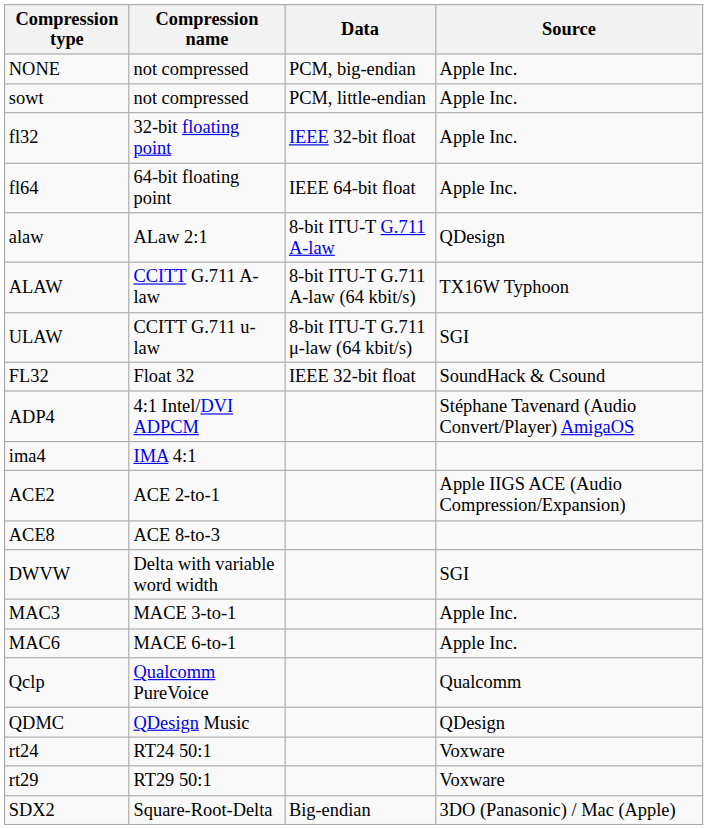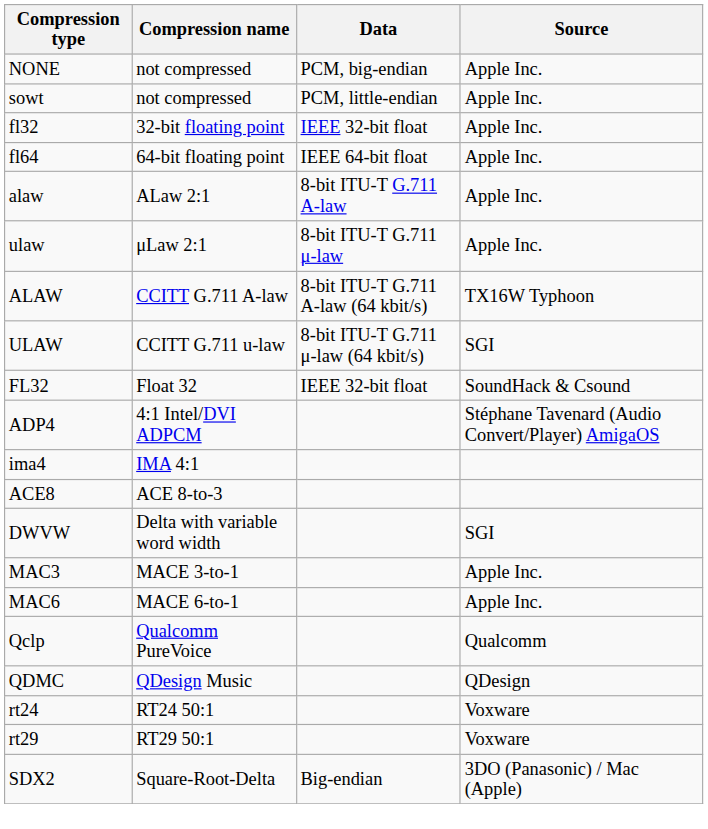 <table class="wikitable sortable">
 <tr>
 <th>Compression type</th>
 <th>Compression name</th>
 <th>Data</th>
 <th>Source</th>
 </tr>
 <tr>
 <td>NONE</td>
 <td>not compressed</td>
 <td>PCM, big-endian</td>
 <td>Apple Inc.</td>
 </tr>
 <tr>
 <td>sowt</td>
 <td>not compressed</td>
 <td>PCM, little-endian</td>
 <td>Apple Inc.</td>
 </tr>
 <tr>
 <td>fl32</td>
 <td>32-bit <a href='#'>floating point</a></td>
 <td><a href='#'>IEEE</a> 32-bit float</td>
 <td>Apple Inc.</td>
 </tr>
 <tr>
 <td>fl64</td>
 <td>64-bit floating point</td>
 <td>IEEE 64-bit float</td>
 <td>Apple Inc.</td>
 </tr>
 <tr>
 <td>alaw</td>
 <td>ALaw 2:1</td>
 <td>8-bit ITU-T <a href='#'>G.711</a> <a href='#'>A-law</a></td>
-<td>QDesign</td>
+<td>Apple Inc.</td>
+</tr>
+<tr>
+<td>ulaw</td>
+<td>μLaw 2:1</td>
+<td>8-bit ITU-T G.711 <a href='#'>μ-law</a></td>
+<td>Apple Inc.</td>
 </tr>
 <tr>
 <td>ALAW</td>
 <td><a href='#'>CCITT</a> G.711 A-law</td>
 <td>8-bit ITU-T G.711 A-law (64 kbit/s)</td>
 <td>TX16W Typhoon</td>
 </tr>
 <tr>
 <td>ULAW</td>
 <td>CCITT G.711 u-law</td>
 <td>8-bit ITU-T G.711 μ-law (64 kbit/s)</td>
 <td>SGI</td>
 </tr>
 <tr>
 <td>FL32</td>
 <td>Float 32</td>
 <td>IEEE 32-bit float</td>
 <td>SoundHack & Csound</td>
 </tr>
 <tr>
 <td>ADP4</td>
 <td>4:1 Intel/<a href='#'>DVI</a> <a href='#'>ADPCM</a></td>
 <td></td>
 <td>Stéphane Tavenard (Audio Convert/Player) <a href='#'>AmigaOS</a></td>
 </tr>
 <tr>
 <td>ima4</td>
 <td><a href='#'>IMA</a> 4:1</td>
 <td></td>
 <td></td>
-</tr>
-<tr>
-<td>ACE2</td>
-<td>ACE 2-to-1</td>
-<td></td>
-<td>Apple IIGS ACE (Audio Compression/Expansion)</td>
 </tr>
 <tr>
 <td>ACE8</td>
 <td>ACE 8-to-3</td>
 <td></td>
 <td></td>
 </tr>
 <tr>
 <td>DWVW</td>
 <td>Delta with variable word width</td>
 <td></td>
 <td>SGI</td>
 </tr>
 <tr>
 <td>MAC3</td>
 <td>MACE 3-to-1</td>
 <td></td>
 <td>Apple Inc.</td>
 </tr>
 <tr>
 <td>MAC6</td>
 <td>MACE 6-to-1</td>
 <td></td>
 <td>Apple Inc.</td>
 </tr>
 <tr>
 <td>Qclp</td>
 <td><a href='#'>Qualcomm</a> PureVoice</td>
 <td></td>
 <td>Qualcomm</td>
 </tr>
 <tr>
 <td>QDMC</td>
 <td><a href='#'>QDesign</a> Music</td>
 <td></td>
 <td>QDesign</td>
 </tr>
 <tr>
 <td>rt24</td>
 <td>RT24 50:1</td>
 <td></td>
 <td>Voxware</td>
 </tr>
 <tr>
 <td>rt29</td>
 <td>RT29 50:1</td>
 <td></td>
 <td>Voxware</td>
 </tr>
 <tr>
 <td>SDX2</td>
 <td>Square-Root-Delta</td>
 <td>Big-endian</td>
 <td>3DO (Panasonic) / Mac (Apple)</td>
 </tr>
 </table>
